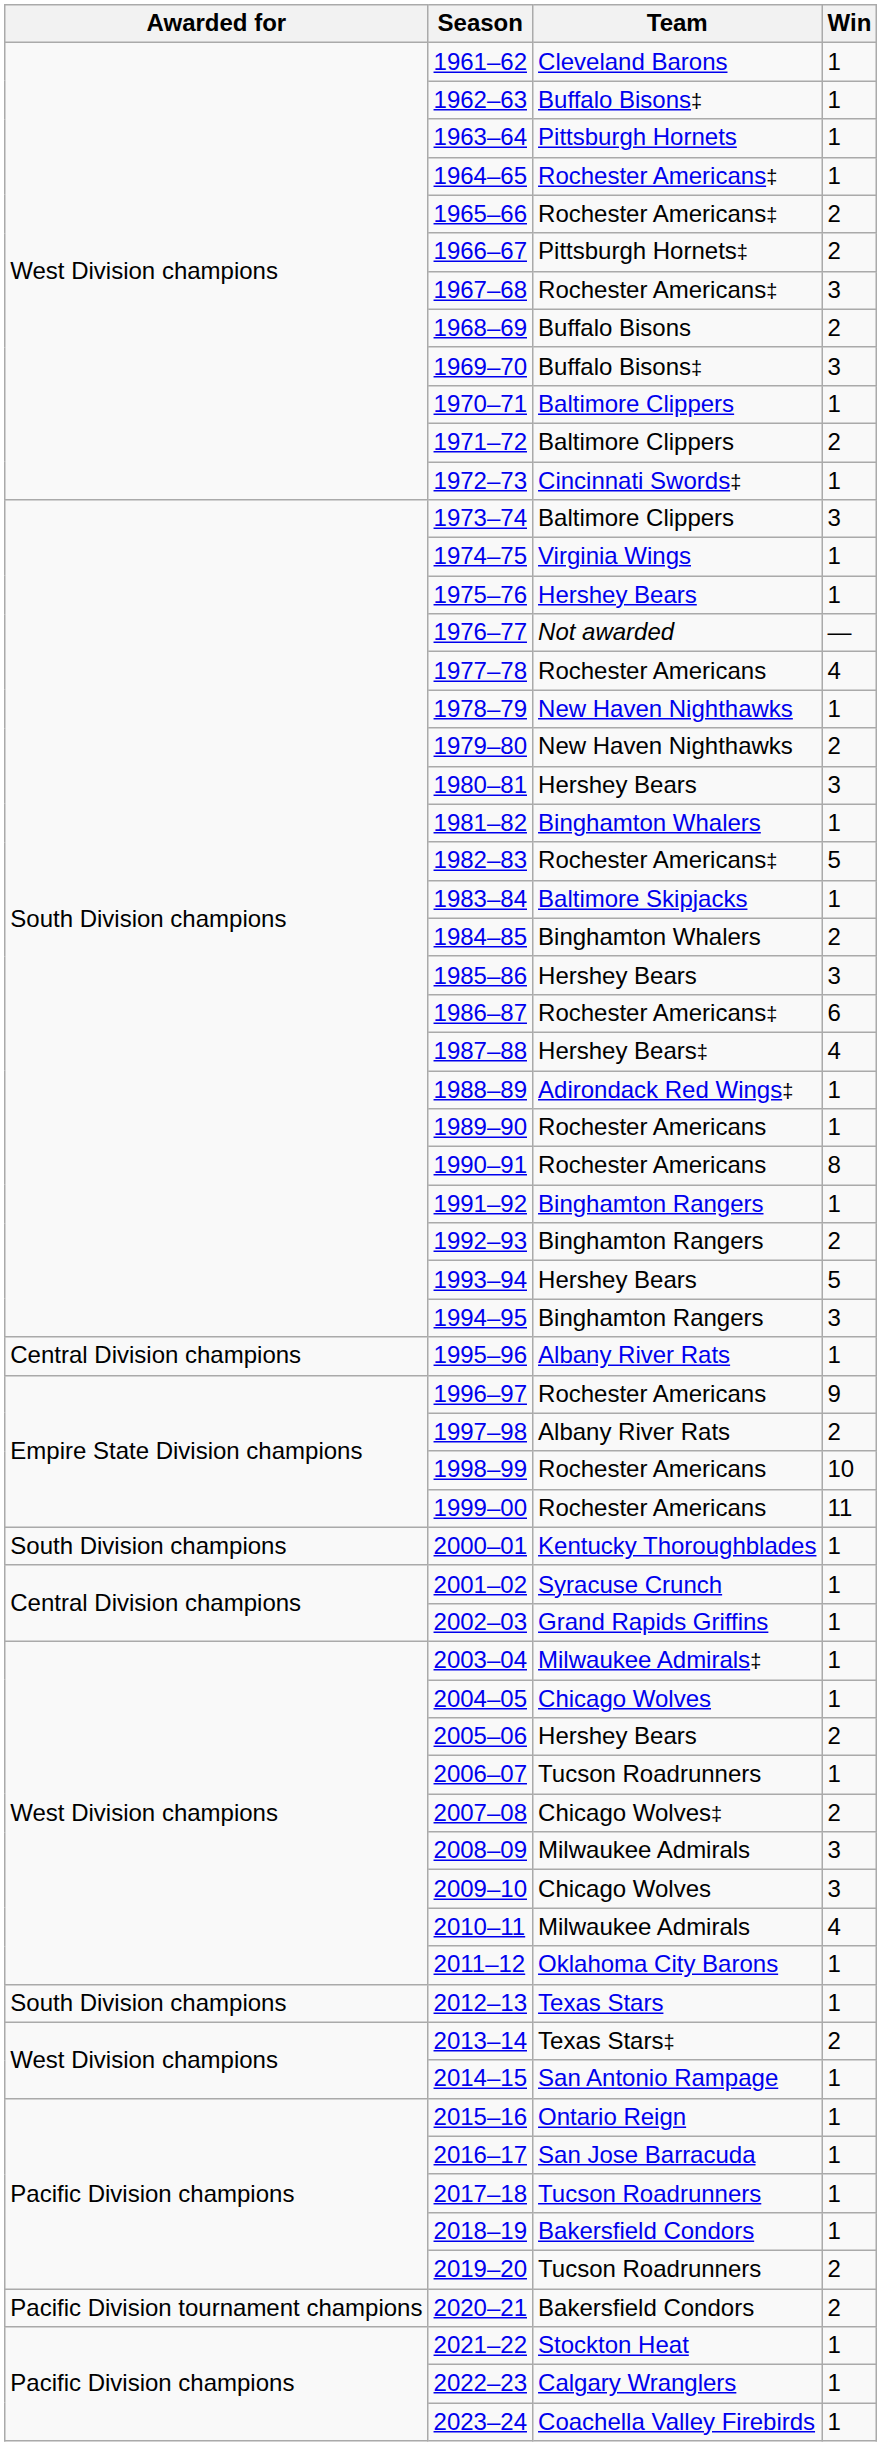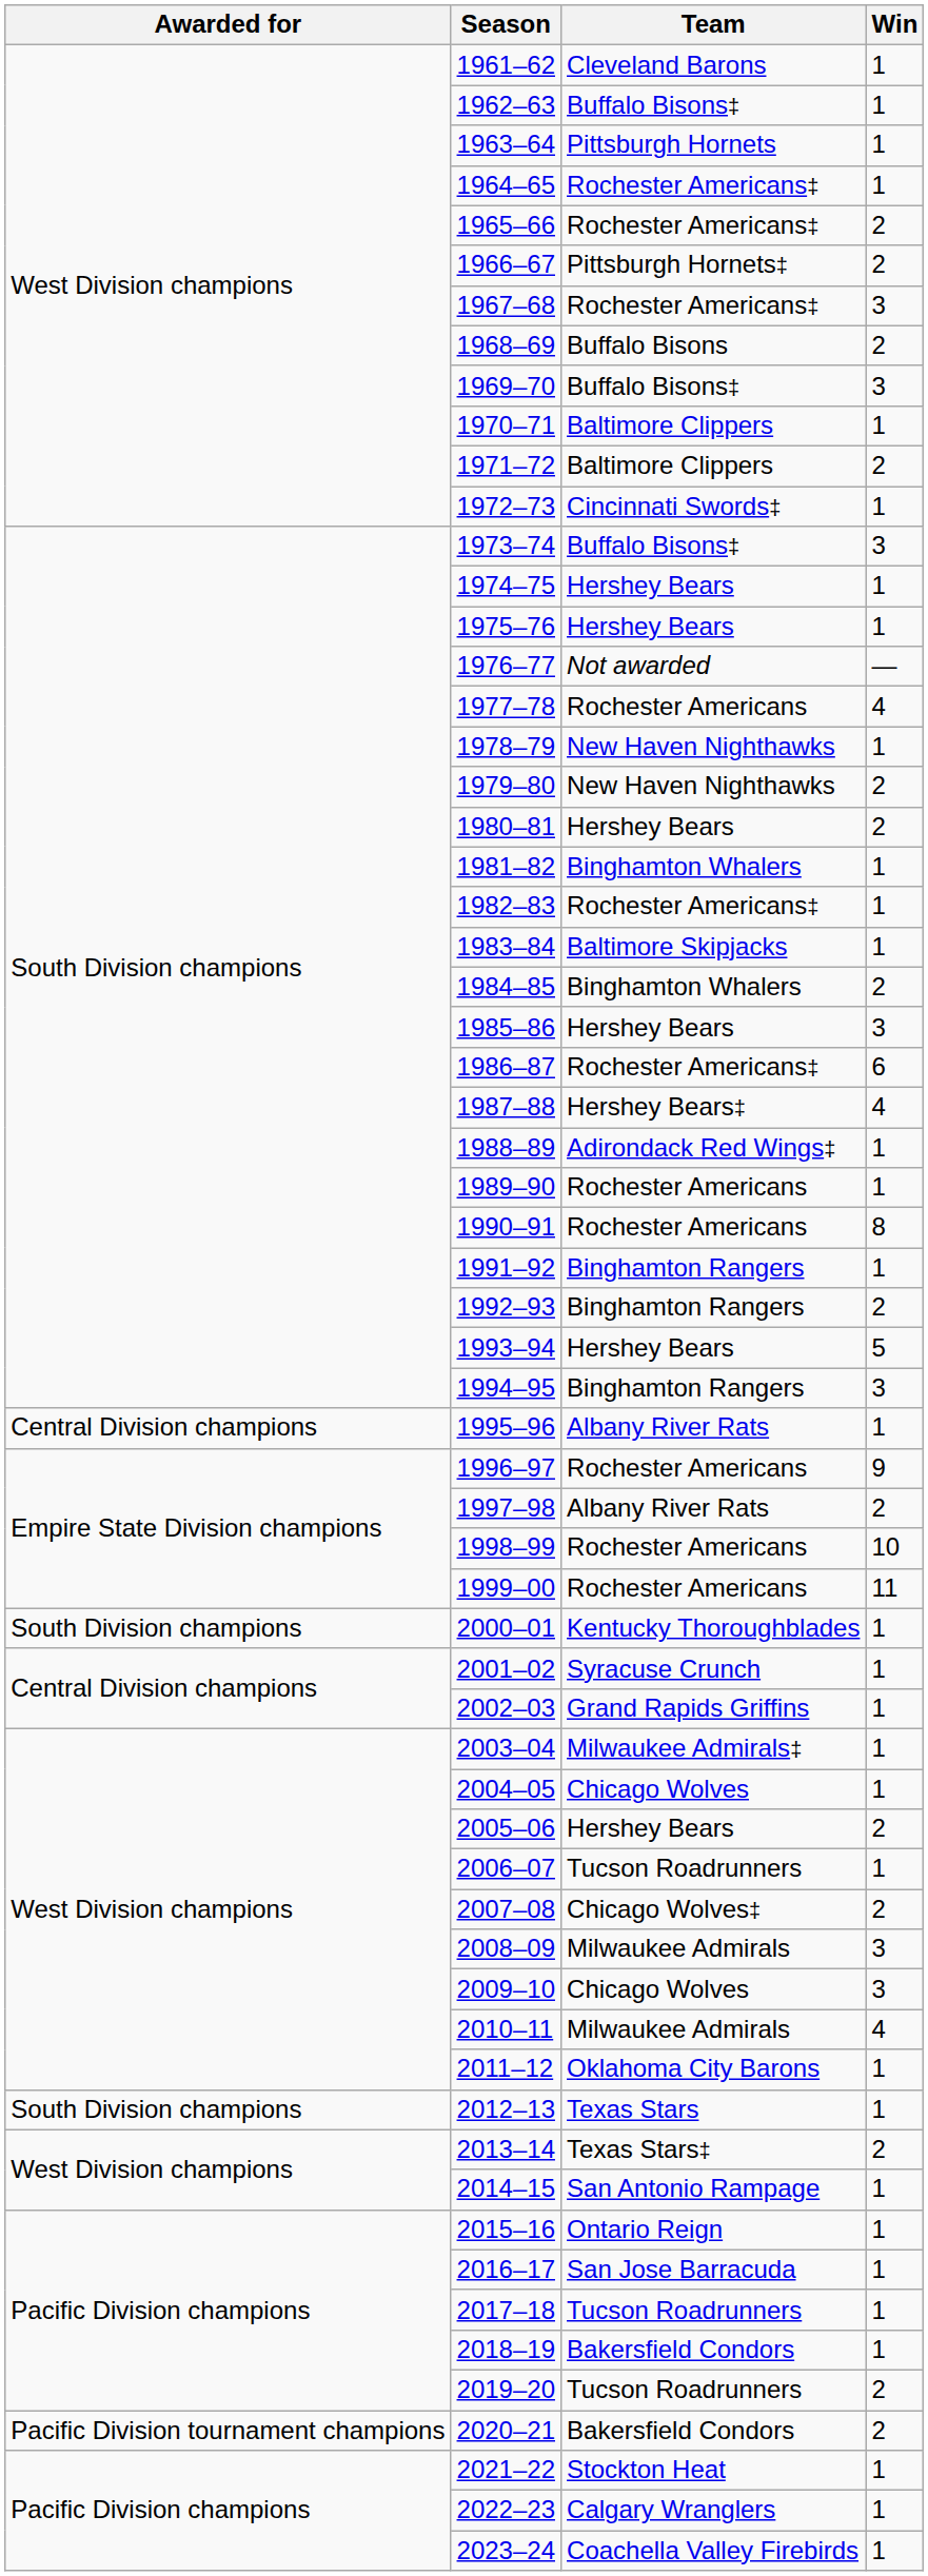 <table class="wikitable sortable">
 <tr>
 <th>Awarded for</th>
 <th>Season</th>
 <th>Team</th>
 <th>Win</th>
 </tr>
 <tr>
 <td rowspan=12>West Division champions</td>
 <td><a href='#'>1961–62</a></td>
 <td><a href='#'>Cleveland Barons</a></td>
 <td>1</td>
 </tr>
 <tr>
 <td><a href='#'>1962–63</a></td>
 <td><a href='#'>Buffalo Bisons</a><small>‡</small></td>
 <td>1</td>
 </tr>
 <tr>
 <td><a href='#'>1963–64</a></td>
 <td><a href='#'>Pittsburgh Hornets</a></td>
 <td>1</td>
 </tr>
 <tr>
 <td><a href='#'>1964–65</a></td>
 <td><a href='#'>Rochester Americans</a><small>‡</small></td>
 <td>1</td>
 </tr>
 <tr>
 <td><a href='#'>1965–66</a></td>
 <td>Rochester Americans<small>‡</small></td>
 <td>2</td>
 </tr>
 <tr>
 <td><a href='#'>1966–67</a></td>
 <td>Pittsburgh Hornets<small>‡</small></td>
 <td>2</td>
 </tr>
 <tr>
 <td><a href='#'>1967–68</a></td>
 <td>Rochester Americans<small>‡</small></td>
 <td>3</td>
 </tr>
 <tr>
 <td><a href='#'>1968–69</a></td>
 <td>Buffalo Bisons</td>
 <td>2</td>
 </tr>
 <tr>
 <td><a href='#'>1969–70</a></td>
 <td>Buffalo Bisons<small>‡</small></td>
 <td>3</td>
 </tr>
 <tr>
 <td><a href='#'>1970–71</a></td>
 <td><a href='#'>Baltimore Clippers</a></td>
 <td>1</td>
 </tr>
 <tr>
 <td><a href='#'>1971–72</a></td>
 <td>Baltimore Clippers</td>
 <td>2</td>
 </tr>
 <tr>
 <td><a href='#'>1972–73</a></td>
 <td><a href='#'>Cincinnati Swords</a><small>‡</small></td>
 <td>1</td>
 </tr>
 <tr>
 <td rowspan=22>South Division champions</td>
 <td><a href='#'>1973–74</a></td>
-<td>Baltimore Clippers</td>
+<td><a href='#'>Buffalo Bisons</a><small>‡</small></td>
 <td>3</td>
 </tr>
 <tr>
 <td><a href='#'>1974–75</a></td>
-<td><a href='#'>Virginia Wings</a></td>
+<td><a href='#'>Hershey Bears</a></td>
 <td>1</td>
 </tr>
 <tr>
 <td><a href='#'>1975–76</a></td>
 <td><a href='#'>Hershey Bears</a></td>
 <td>1</td>
 </tr>
 <tr>
 <td><a href='#'>1976–77</a></td>
 <td><em>Not awarded</em></td>
 <td>—</td>
 </tr>
 <tr>
 <td><a href='#'>1977–78</a></td>
 <td>Rochester Americans</td>
 <td>4</td>
 </tr>
 <tr>
 <td><a href='#'>1978–79</a></td>
 <td><a href='#'>New Haven Nighthawks</a></td>
 <td>1</td>
 </tr>
 <tr>
 <td><a href='#'>1979–80</a></td>
 <td>New Haven Nighthawks</td>
 <td>2</td>
 </tr>
 <tr>
 <td><a href='#'>1980–81</a></td>
 <td>Hershey Bears</td>
-<td>3</td>
+<td>2</td>
 </tr>
 <tr>
 <td><a href='#'>1981–82</a></td>
 <td><a href='#'>Binghamton Whalers</a></td>
 <td>1</td>
 </tr>
 <tr>
 <td><a href='#'>1982–83</a></td>
 <td>Rochester Americans<small>‡</small></td>
-<td>5</td>
+<td>1</td>
 </tr>
 <tr>
 <td><a href='#'>1983–84</a></td>
 <td><a href='#'>Baltimore Skipjacks</a></td>
 <td>1</td>
 </tr>
 <tr>
 <td><a href='#'>1984–85</a></td>
 <td>Binghamton Whalers</td>
 <td>2</td>
 </tr>
 <tr>
 <td><a href='#'>1985–86</a></td>
 <td>Hershey Bears</td>
 <td>3</td>
 </tr>
 <tr>
 <td><a href='#'>1986–87</a></td>
 <td>Rochester Americans<small>‡</small></td>
 <td>6</td>
 </tr>
 <tr>
 <td><a href='#'>1987–88</a></td>
 <td>Hershey Bears<small>‡</small></td>
 <td>4</td>
 </tr>
 <tr>
 <td><a href='#'>1988–89</a></td>
 <td><a href='#'>Adirondack Red Wings</a><small>‡</small></td>
 <td>1</td>
 </tr>
 <tr>
 <td><a href='#'>1989–90</a></td>
 <td>Rochester Americans</td>
 <td>1</td>
 </tr>
 <tr>
 <td><a href='#'>1990–91</a></td>
 <td>Rochester Americans</td>
 <td>8</td>
 </tr>
 <tr>
 <td><a href='#'>1991–92</a></td>
 <td><a href='#'>Binghamton Rangers</a></td>
 <td>1</td>
 </tr>
 <tr>
 <td><a href='#'>1992–93</a></td>
 <td>Binghamton Rangers</td>
 <td>2</td>
 </tr>
 <tr>
 <td><a href='#'>1993–94</a></td>
 <td>Hershey Bears</td>
 <td>5</td>
 </tr>
 <tr>
 <td><a href='#'>1994–95</a></td>
 <td>Binghamton Rangers</td>
 <td>3</td>
 </tr>
 <tr>
 <td>Central Division champions</td>
 <td><a href='#'>1995–96</a></td>
 <td><a href='#'>Albany River Rats</a></td>
 <td>1</td>
 </tr>
 <tr>
 <td rowspan=4>Empire State Division champions</td>
 <td><a href='#'>1996–97</a></td>
 <td>Rochester Americans</td>
 <td>9</td>
 </tr>
 <tr>
 <td><a href='#'>1997–98</a></td>
 <td>Albany River Rats</td>
 <td>2</td>
 </tr>
 <tr>
 <td><a href='#'>1998–99</a></td>
 <td>Rochester Americans</td>
 <td>10</td>
 </tr>
 <tr>
 <td><a href='#'>1999–00</a></td>
 <td>Rochester Americans</td>
 <td>11</td>
 </tr>
 <tr>
 <td>South Division champions</td>
 <td><a href='#'>2000–01</a></td>
 <td><a href='#'>Kentucky Thoroughblades</a></td>
 <td>1</td>
 </tr>
 <tr>
 <td rowspan=2>Central Division champions</td>
 <td><a href='#'>2001–02</a></td>
 <td><a href='#'>Syracuse Crunch</a></td>
 <td>1</td>
 </tr>
 <tr>
 <td><a href='#'>2002–03</a></td>
 <td><a href='#'>Grand Rapids Griffins</a></td>
 <td>1</td>
 </tr>
 <tr>
 <td rowspan=9>West Division champions</td>
 <td><a href='#'>2003–04</a></td>
 <td><a href='#'>Milwaukee Admirals</a><small>‡</small></td>
 <td>1</td>
 </tr>
 <tr>
 <td><a href='#'>2004–05</a></td>
 <td><a href='#'>Chicago Wolves</a></td>
 <td>1</td>
 </tr>
 <tr>
 <td><a href='#'>2005–06</a></td>
 <td>Hershey Bears</td>
 <td>2</td>
 </tr>
 <tr>
 <td><a href='#'>2006–07</a></td>
 <td>Tucson Roadrunners</td>
 <td>1</td>
 </tr>
 <tr>
 <td><a href='#'>2007–08</a></td>
 <td>Chicago Wolves<small>‡</small></td>
 <td>2</td>
 </tr>
 <tr>
 <td><a href='#'>2008–09</a></td>
 <td>Milwaukee Admirals</td>
 <td>3</td>
 </tr>
 <tr>
 <td><a href='#'>2009–10</a></td>
 <td>Chicago Wolves</td>
 <td>3</td>
 </tr>
 <tr>
 <td><a href='#'>2010–11</a></td>
 <td>Milwaukee Admirals</td>
 <td>4</td>
 </tr>
 <tr>
 <td><a href='#'>2011–12</a></td>
 <td><a href='#'>Oklahoma City Barons</a></td>
 <td>1</td>
 </tr>
 <tr>
 <td>South Division champions</td>
 <td><a href='#'>2012–13</a></td>
 <td><a href='#'>Texas Stars</a></td>
 <td>1</td>
 </tr>
 <tr>
 <td rowspan=2>West Division champions</td>
 <td><a href='#'>2013–14</a></td>
 <td>Texas Stars<small>‡</small></td>
 <td>2</td>
 </tr>
 <tr>
 <td><a href='#'>2014–15</a></td>
 <td><a href='#'>San Antonio Rampage</a></td>
 <td>1</td>
 </tr>
 <tr>
 <td rowspan=5>Pacific Division champions</td>
 <td><a href='#'>2015–16</a></td>
 <td><a href='#'>Ontario Reign</a></td>
 <td>1</td>
 </tr>
 <tr>
 <td><a href='#'>2016–17</a></td>
 <td><a href='#'>San Jose Barracuda</a></td>
 <td>1</td>
 </tr>
 <tr>
 <td><a href='#'>2017–18</a></td>
 <td><a href='#'>Tucson Roadrunners</a></td>
 <td>1</td>
 </tr>
 <tr>
 <td><a href='#'>2018–19</a></td>
 <td><a href='#'>Bakersfield Condors</a></td>
 <td>1</td>
 </tr>
 <tr>
 <td><a href='#'>2019–20</a></td>
 <td>Tucson Roadrunners</td>
 <td>2</td>
 </tr>
 <tr>
 <td>Pacific Division tournament champions</td>
 <td><a href='#'>2020–21</a></td>
 <td>Bakersfield Condors</td>
 <td>2</td>
 </tr>
 <tr>
 <td rowspan=3>Pacific Division champions</td>
 <td><a href='#'>2021–22</a></td>
 <td><a href='#'>Stockton Heat</a></td>
 <td>1</td>
 </tr>
 <tr>
 <td><a href='#'>2022–23</a></td>
 <td><a href='#'>Calgary Wranglers</a></td>
 <td>1</td>
 </tr>
 <tr>
 <td><a href='#'>2023–24</a></td>
 <td><a href='#'>Coachella Valley Firebirds</a></td>
 <td>1</td>
 </tr>
 </table>
